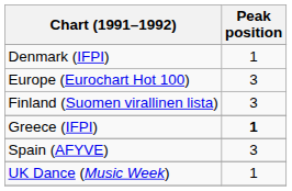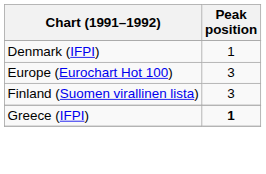 <table class="wikitable sortable">
 <tr>
 <th>Chart (1991–1992)</th>
 <th>Peak<br>position</th>
 </tr>
 <tr>
 </tr>
 <tr>
 </tr>
 <tr>
 </tr>
 <tr>
 <td>Denmark (<a href='#'>IFPI</a>)</td>
 <td align="center">1</td>
 </tr>
 <tr>
 <td>Europe (<a href='#'>Eurochart Hot 100</a>)</td>
 <td align="center">3</td>
 </tr>
 <tr>
 <td>Finland (<a href='#'>Suomen virallinen lista</a>)</td>
 <td align="center">3</td>
 </tr>
 <tr>
 </tr>
 <tr>
 </tr>
 <tr>
 <td>Greece (<a href='#'>IFPI</a>)</td>
 <td align="center"><strong>1</strong></td>
 </tr>
 <tr>
 </tr>
 <tr>
 </tr>
 <tr>
 </tr>
 <tr>
 </tr>
 <tr>
-<td>Spain (<a href='#'>AFYVE</a>)</td>
-<td align="center">3</td>
 </tr>
 <tr>
 </tr>
 <tr>
 </tr>
 <tr>
 </tr>
-<tr>
-<td><a href='#'>UK Dance</a> (<em><a href='#'>Music Week</a></em>)</td>
-<td align="center">1</td>
-</tr>
-<tr>
-</tr>
 </table>
